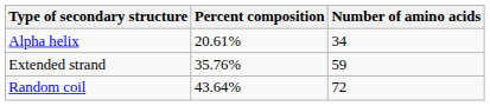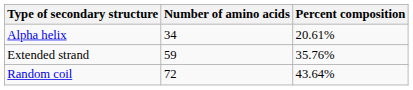 <table class="wikitable">
 <tr>
 <th>Type of secondary structure</th>
+<th>Number of amino acids</th>
 <th>Percent composition</th>
-<th>Number of amino acids</th>
 </tr>
 <tr>
 <td><a href='#'>Alpha helix</a></td>
+<td>34</td>
 <td>20.61%</td>
-<td>34</td>
 </tr>
 <tr>
 <td>Extended strand</td>
+<td>59</td>
 <td>35.76%</td>
-<td>59</td>
 </tr>
 <tr>
 <td><a href='#'>Random coil</a></td>
+<td>72</td>
 <td>43.64%</td>
-<td>72</td>
 </tr>
 </table>
